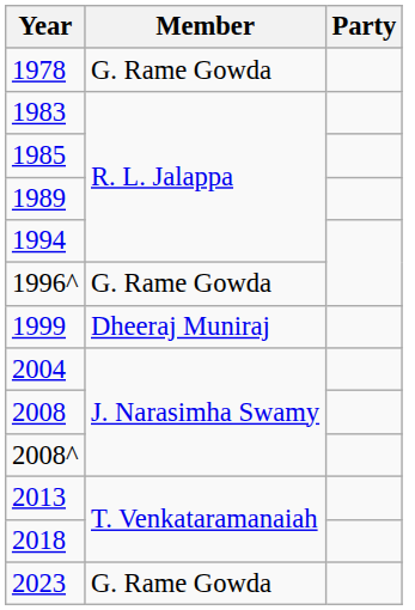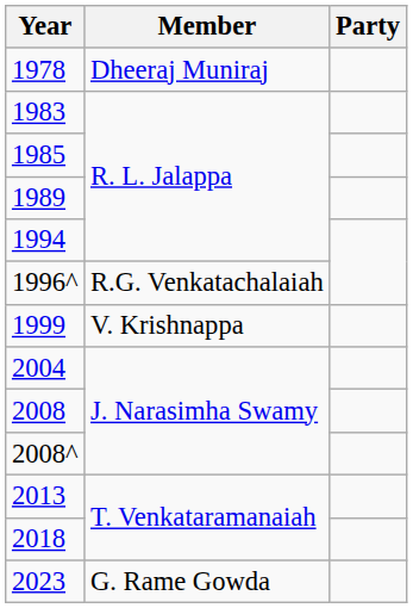 <table class="wikitable">
 <tr>
 <th>Year</th>
 <th>Member</th>
 <th colspan="2">Party</th>
 </tr>
 <tr>
 <td><a href='#'>1978</a></td>
-<td>G. Rame Gowda</td>
+<td><a href='#'>Dheeraj Muniraj</a></td>
 <td></td>
 </tr>
 <tr>
 <td><a href='#'>1983</a></td>
 <td rowspan="4"><a href='#'>R. L. Jalappa</a></td>
 <td></td>
 </tr>
 <tr>
 <td><a href='#'>1985</a></td>
 </tr>
 <tr>
 <td><a href='#'>1989</a></td>
 <td></td>
 </tr>
 <tr>
 <td><a href='#'>1994</a></td>
 </tr>
 <tr>
 <td>1996^</td>
-<td>G. Rame Gowda</td>
+<td>R.G. Venkatachalaiah</td>
 </tr>
 <tr>
 <td><a href='#'>1999</a></td>
-<td><a href='#'>Dheeraj Muniraj</a></td>
+<td>V. Krishnappa</td>
 <td></td>
 </tr>
 <tr>
 <td><a href='#'>2004</a></td>
 <td rowspan="3"><a href='#'>J. Narasimha Swamy</a></td>
 <td></td>
 </tr>
 <tr>
 <td><a href='#'>2008</a></td>
 </tr>
 <tr>
 <td>2008^</td>
 <td></td>
 </tr>
 <tr>
 <td><a href='#'>2013</a></td>
 <td rowspan="2"><a href='#'>T. Venkataramanaiah</a></td>
 <td></td>
 </tr>
 <tr>
 <td><a href='#'>2018</a></td>
 </tr>
 <tr>
 <td><a href='#'>2023</a></td>
 <td>G. Rame Gowda</td>
 <td></td>
 </tr>
 </table>
